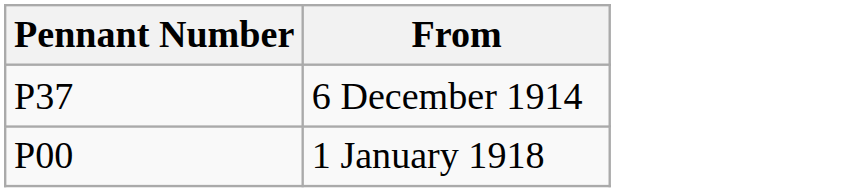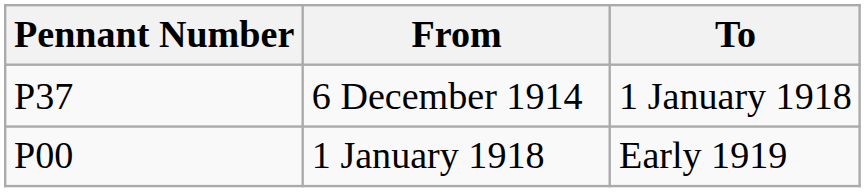 <table class="wikitable" style="text-align:left">
 <tr>
 <th>Pennant Number</th>
 <th>From</th>
+<th>To</th>
 </tr>
 <tr>
 <td>P37</td>
 <td>6 December 1914  </td>
+<td>1 January 1918</td>
 </tr>
 <tr>
 <td>P00</td>
 <td>1 January 1918</td>
+<td>Early 1919</td>
 </tr>
 </table>
